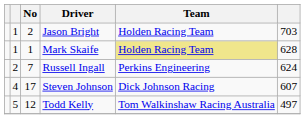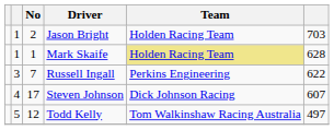 <table class="wikitable" style="font-size:87%;">
 <tr>
 <th></th>
 <th></th>
 <th>No</th>
 <th>Driver</th>
 <th>Team</th>
 <th></th>
 </tr>
 <tr>
 <td align="left"></td>
 <td align="center">1</td>
 <td align="center">2</td>
 <td> <a href='#'>Jason Bright</a></td>
 <td><a href='#'>Holden Racing Team</a></td>
 <td align="left">703</td>
 </tr>
 <tr>
 <td align="left"></td>
 <td align="center">1</td>
 <td align="center">1</td>
 <td> <a href='#'>Mark Skaife</a></td>
 <td style="background: khaki;"><a href='#'>Holden Racing Team</a></td>
 <td align="left">628</td>
 </tr>
 <tr>
 <td align="left"></td>
-<td align="center">2</td>
+<td align="center">3</td>
 <td align="center">7</td>
 <td> <a href='#'>Russell Ingall</a></td>
 <td><a href='#'>Perkins Engineering</a></td>
-<td align="left">624</td>
+<td align="left">622</td>
 </tr>
 <tr>
 <td align="left"></td>
 <td align="center">4</td>
 <td align="center">17</td>
 <td> <a href='#'>Steven Johnson</a></td>
 <td><a href='#'>Dick Johnson Racing</a></td>
 <td align="left">607</td>
 </tr>
 <tr>
 <td align="left"></td>
 <td align="center">5</td>
 <td align="center">12</td>
 <td> <a href='#'>Todd Kelly</a></td>
 <td><a href='#'>Tom Walkinshaw Racing Australia</a></td>
 <td align="left">497</td>
 </tr>
 <tr>
 </tr>
 </table>
